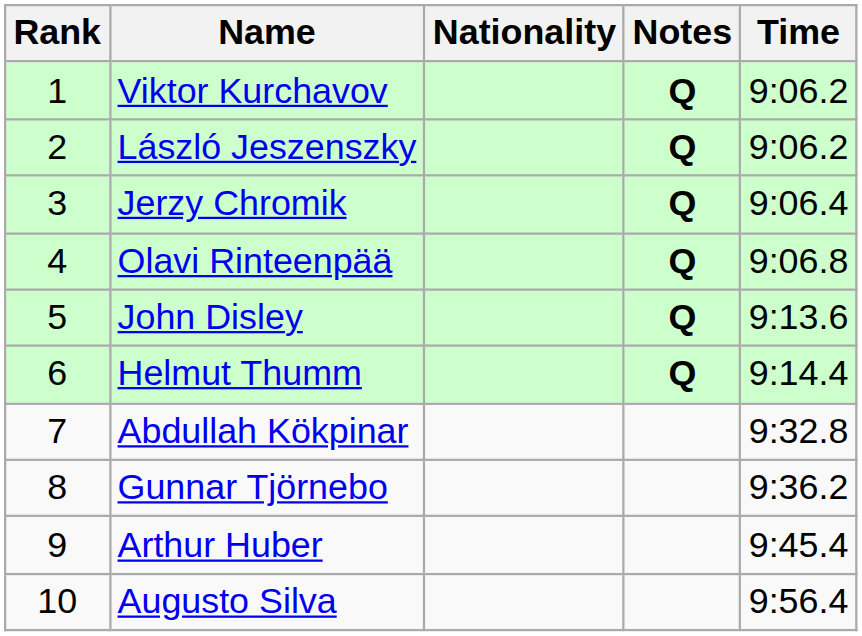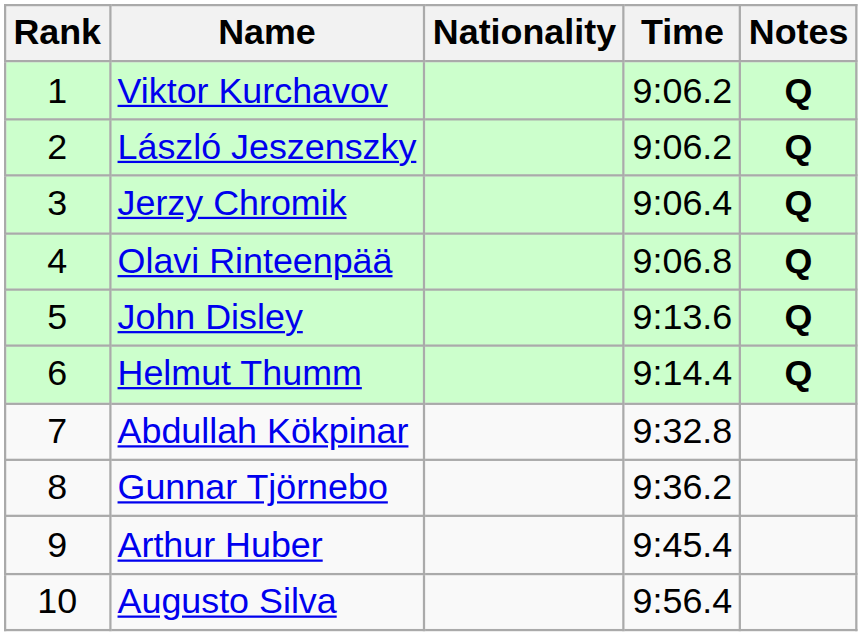 <table class="wikitable sortable" style="text-align:center">
 <tr>
 <th>Rank</th>
 <th>Name</th>
 <th>Nationality</th>
+<th>Time</th>
 <th>Notes</th>
-<th>Time</th>
 </tr>
 <tr bgcolor=ccffcc>
 <td>1</td>
 <td align=left><a href='#'>Viktor Kurchavov</a></td>
 <td align=left></td>
+<td>9:06.2</td>
 <td><strong>Q</strong></td>
-<td>9:06.2</td>
 </tr>
 <tr bgcolor=ccffcc>
 <td>2</td>
 <td align=left><a href='#'>László Jeszenszky</a></td>
 <td align=left></td>
+<td>9:06.2</td>
 <td><strong>Q</strong></td>
-<td>9:06.2</td>
 </tr>
 <tr bgcolor=ccffcc>
 <td>3</td>
 <td align=left><a href='#'>Jerzy Chromik</a></td>
 <td align=left></td>
+<td>9:06.4</td>
 <td><strong>Q</strong></td>
-<td>9:06.4</td>
 </tr>
 <tr bgcolor=ccffcc>
 <td>4</td>
 <td align=left><a href='#'>Olavi Rinteenpää</a></td>
 <td align=left></td>
+<td>9:06.8</td>
 <td><strong>Q</strong></td>
-<td>9:06.8</td>
 </tr>
 <tr bgcolor=ccffcc>
 <td>5</td>
 <td align=left><a href='#'>John Disley</a></td>
 <td align=left></td>
+<td>9:13.6</td>
 <td><strong>Q</strong></td>
-<td>9:13.6</td>
 </tr>
 <tr bgcolor=ccffcc>
 <td>6</td>
 <td align=left><a href='#'>Helmut Thumm</a></td>
 <td align=left></td>
+<td>9:14.4</td>
 <td><strong>Q</strong></td>
-<td>9:14.4</td>
 </tr>
 <tr>
 <td>7</td>
 <td align=left><a href='#'>Abdullah Kökpinar</a></td>
 <td align=left></td>
+<td>9:32.8</td>
 <td></td>
-<td>9:32.8</td>
 </tr>
 <tr>
 <td>8</td>
 <td align=left><a href='#'>Gunnar Tjörnebo</a></td>
 <td align=left></td>
+<td>9:36.2</td>
 <td></td>
-<td>9:36.2</td>
 </tr>
 <tr>
 <td>9</td>
 <td align=left><a href='#'>Arthur Huber</a></td>
 <td align=left></td>
+<td>9:45.4</td>
 <td></td>
-<td>9:45.4</td>
 </tr>
 <tr>
 <td>10</td>
 <td align=left><a href='#'>Augusto Silva</a></td>
 <td align=left></td>
+<td>9:56.4</td>
 <td></td>
-<td>9:56.4</td>
 </tr>
 </table>
